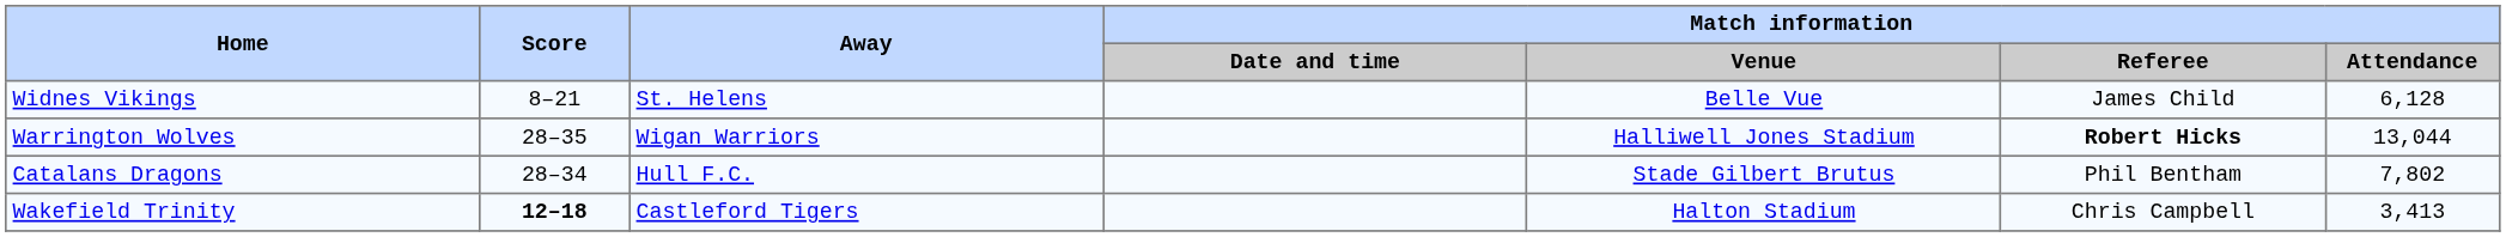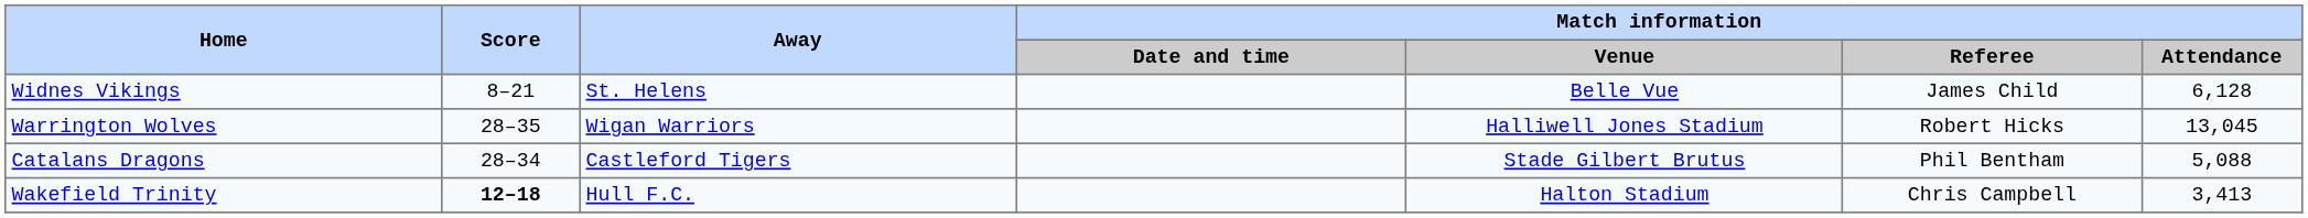 <table border=1 style="border-collapse:collapse; font-size:85%; text-align:center;" cellpadding=3 cellspacing=0 width=100%>
 <tr bgcolor=#C1D8FF>
 <th rowspan=2 width=19%>Home</th>
 <th rowspan=2 width=6%>Score</th>
 <th rowspan=2 width=19%>Away</th>
 <th colspan=6>Match information</th>
 </tr>
 <tr bgcolor=#CCCCCC>
 <th width=17%>Date and time</th>
 <th width=19%>Venue</th>
 <th width=13%>Referee</th>
 <th width=7%>Attendance</th>
 </tr>
 <tr bgcolor=#F5FAFF>
 <td align=left> <a href='#'>Widnes Vikings</a></td>
 <td>8–21</td>
 <td align=left> <a href='#'>St. Helens</a></td>
 <td></td>
 <td><a href='#'>Belle Vue</a></td>
 <td>James Child</td>
 <td>6,128</td>
 </tr>
 <tr bgcolor=#F5FAFF>
 <td align=left><a href='#'>Warrington Wolves</a></td>
 <td>28–35</td>
 <td align=left> <a href='#'>Wigan Warriors</a></td>
 <td></td>
 <td><a href='#'>Halliwell Jones Stadium</a></td>
-<td><strong>Robert Hicks</strong></td>
-<td>13,044</td>
+<td>Robert Hicks</td>
+<td>13,045</td>
 </tr>
 <tr bgcolor=#F5FAFF>
 <td align=left><a href='#'>Catalans Dragons</a></td>
 <td>28–34</td>
-<td align=left> <a href='#'>Hull F.C.</a></td>
+<td align=left><a href='#'>Castleford Tigers</a></td>
 <td></td>
 <td><a href='#'>Stade Gilbert Brutus</a></td>
 <td>Phil Bentham</td>
-<td>7,802</td>
+<td>5,088</td>
 </tr>
 <tr bgcolor=#F5FAFF>
 <td align=left><a href='#'>Wakefield Trinity</a></td>
 <td><strong>12–18</strong></td>
-<td align=left><a href='#'>Castleford Tigers</a></td>
+<td align=left> <a href='#'>Hull F.C.</a></td>
 <td></td>
 <td><a href='#'>Halton Stadium</a></td>
 <td>Chris Campbell</td>
 <td>3,413</td>
 </tr>
 </table>
